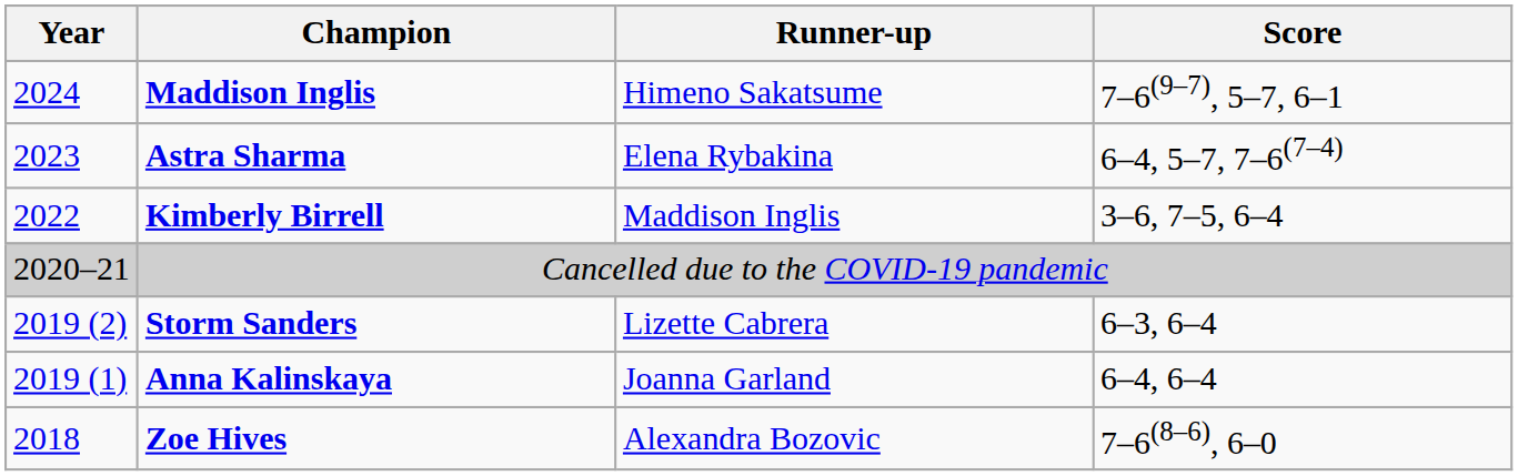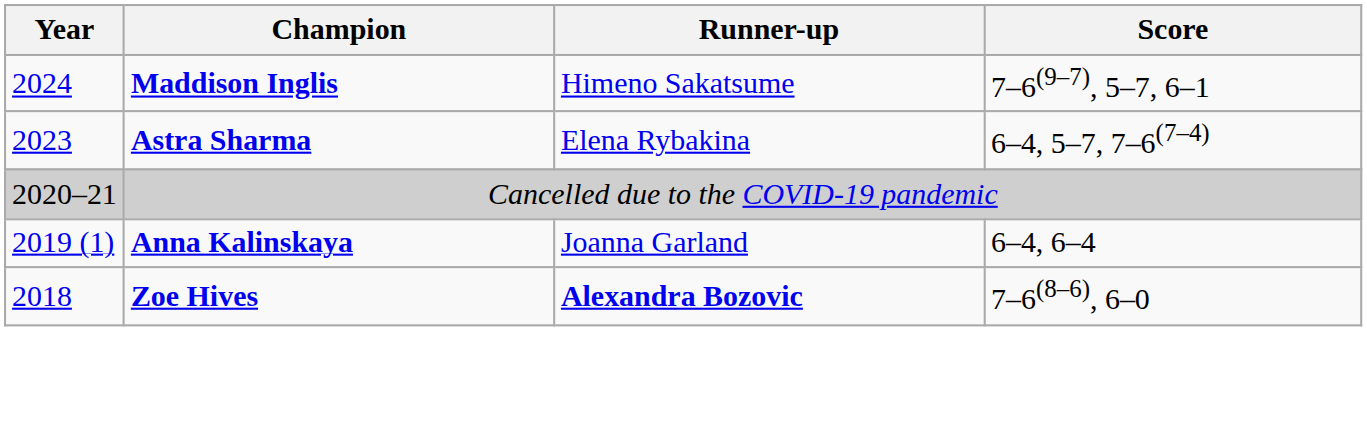 <table class="wikitable" style="font-size:90%">
 <tr>
 <th>Year</th>
 <th width="200">Champion</th>
 <th width="200">Runner-up</th>
 <th width="175">Score</th>
 </tr>
 <tr>
 <td><a href='#'>2024</a></td>
 <td> <strong><a href='#'>Maddison Inglis</a></strong></td>
 <td> <a href='#'>Himeno Sakatsume</a></td>
 <td>7–6<sup>(9–7)</sup>, 5–7, 6–1</td>
 </tr>
 <tr>
 <td><a href='#'>2023</a></td>
 <td> <strong><a href='#'>Astra Sharma</a></strong></td>
 <td> <a href='#'>Elena Rybakina</a></td>
 <td>6–4, 5–7, 7–6<sup>(7–4)</sup></td>
 </tr>
 <tr>
-<td><a href='#'>2022</a></td>
-<td> <strong><a href='#'>Kimberly Birrell</a></strong></td>
-<td> <a href='#'>Maddison Inglis</a></td>
-<td>3–6, 7–5, 6–4</td>
-</tr>
-<tr>
 <td style="background:#cfcfcf">2020–21</td>
 <td colspan=3 align=center style="background:#cfcfcf"><em>Cancelled due to the <a href='#'>COVID-19 pandemic</a></em></td>
-</tr>
-<tr>
-<td><a href='#'>2019 (2)</a></td>
-<td> <strong><a href='#'>Storm Sanders</a></strong></td>
-<td> <a href='#'>Lizette Cabrera</a></td>
-<td>6–3, 6–4</td>
 </tr>
 <tr>
 <td><a href='#'>2019 (1)</a></td>
 <td> <strong><a href='#'>Anna Kalinskaya</a></strong></td>
 <td> <a href='#'>Joanna Garland</a></td>
 <td>6–4, 6–4</td>
 </tr>
 <tr>
 <td><a href='#'>2018</a></td>
 <td> <strong><a href='#'>Zoe Hives</a></strong></td>
-<td> <a href='#'>Alexandra Bozovic</a></td>
+<td><strong> <a href='#'>Alexandra Bozovic</a></strong></td>
 <td>7–6<sup>(8–6)</sup>, 6–0</td>
 </tr>
 </table>
